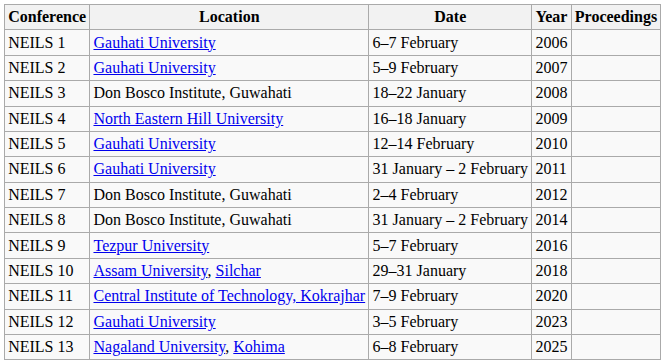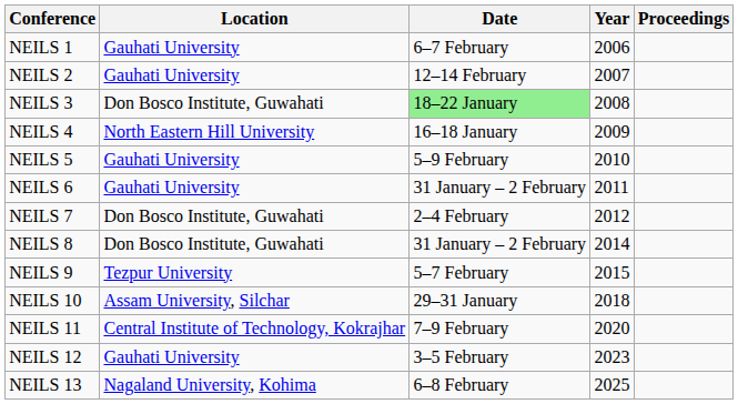 <table class="wikitable">
 <tr>
 <th>Conference</th>
 <th>Location</th>
 <th>Date</th>
 <th>Year</th>
 <th>Proceedings</th>
 </tr>
 <tr>
 <td>NEILS 1</td>
 <td><a href='#'>Gauhati University</a></td>
 <td>6–7 February</td>
 <td>2006</td>
 <td></td>
 </tr>
 <tr>
 <td>NEILS 2</td>
 <td><a href='#'>Gauhati University</a></td>
-<td>5–9 February</td>
+<td>12–14 February</td>
 <td>2007</td>
 <td></td>
 </tr>
 <tr>
 <td>NEILS 3</td>
 <td>Don Bosco Institute, Guwahati</td>
-<td>18–22 January</td>
+<td style="background: lightgreen;">18–22 January</td>
 <td>2008</td>
 <td></td>
 </tr>
 <tr>
 <td>NEILS 4</td>
 <td><a href='#'>North Eastern Hill University</a></td>
 <td>16–18 January</td>
 <td>2009</td>
 <td></td>
 </tr>
 <tr>
 <td>NEILS 5</td>
 <td><a href='#'>Gauhati University</a></td>
-<td>12–14 February</td>
+<td>5–9 February</td>
 <td>2010</td>
 <td></td>
 </tr>
 <tr>
 <td>NEILS 6</td>
 <td><a href='#'>Gauhati University</a></td>
 <td>31 January – 2 February</td>
 <td>2011</td>
 <td></td>
 </tr>
 <tr>
 <td>NEILS 7</td>
 <td>Don Bosco Institute, Guwahati</td>
 <td>2–4 February</td>
 <td>2012</td>
 <td></td>
 </tr>
 <tr>
 <td>NEILS 8</td>
 <td>Don Bosco Institute, Guwahati</td>
 <td>31 January – 2 February</td>
 <td>2014</td>
 <td></td>
 </tr>
 <tr>
 <td>NEILS 9</td>
 <td><a href='#'>Tezpur University</a></td>
 <td>5–7 February</td>
-<td>2016</td>
+<td>2015</td>
 <td></td>
 </tr>
 <tr>
 <td>NEILS 10</td>
 <td><a href='#'>Assam University</a>, <a href='#'>Silchar</a></td>
 <td>29–31 January</td>
 <td>2018</td>
 <td></td>
 </tr>
 <tr>
 <td>NEILS 11</td>
 <td><a href='#'>Central Institute of Technology, Kokrajhar</a></td>
 <td>7–9 February</td>
 <td>2020</td>
 <td></td>
 </tr>
 <tr>
 <td>NEILS 12</td>
 <td><a href='#'>Gauhati University</a></td>
 <td>3–5 February</td>
 <td>2023</td>
 <td></td>
 </tr>
 <tr>
 <td>NEILS 13</td>
 <td><a href='#'>Nagaland University</a>, <a href='#'>Kohima</a></td>
 <td>6–8 February</td>
 <td>2025</td>
 <td></td>
 </tr>
 </table>
